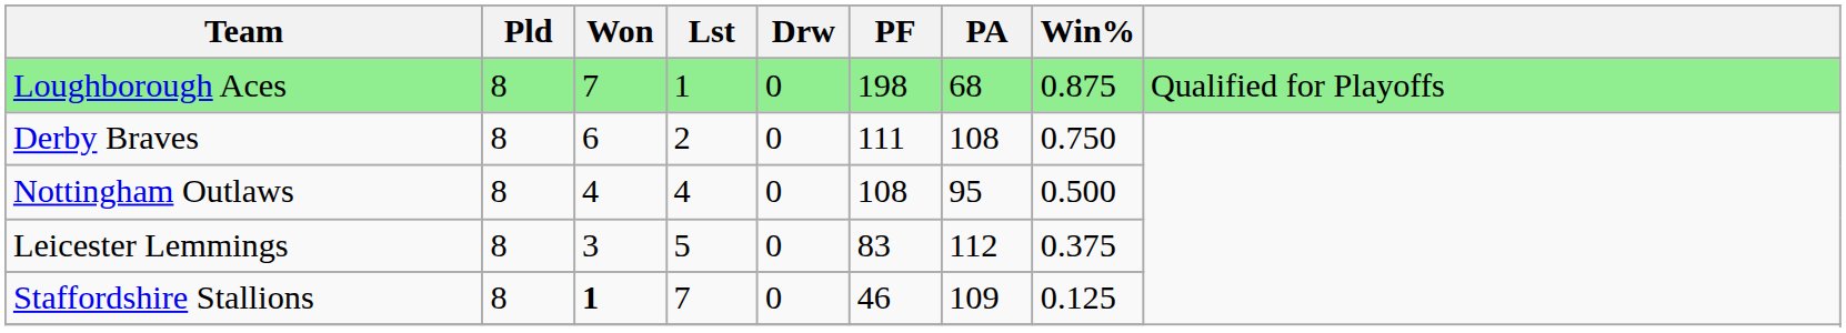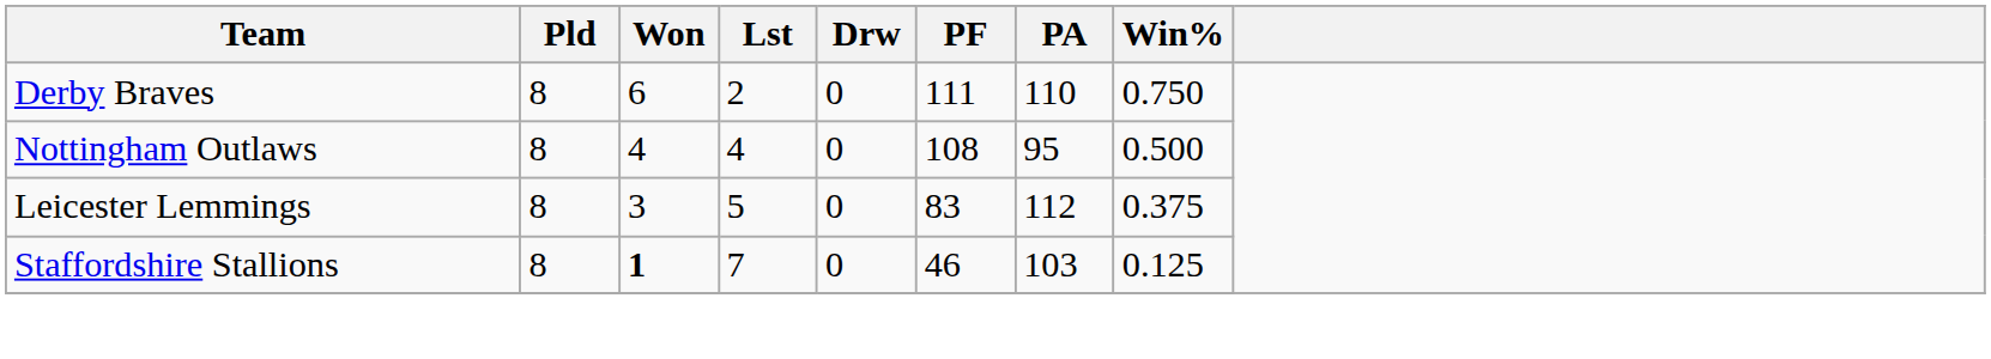 <table class="wikitable">
 <tr>
 <th width=26%>Team</th>
 <th width=5%>Pld</th>
 <th width=5%>Won</th>
 <th width=5%>Lst</th>
 <th width=5%>Drw</th>
 <th width=5%>PF</th>
 <th width=5%>PA</th>
 <th width=6%>Win%</th>
 <th width=38%></th>
 </tr>
-<tr style="background:lightgreen">
-<td><a href='#'>Loughborough</a> Aces</td>
-<td>8</td>
-<td>7</td>
-<td>1</td>
-<td>0</td>
-<td>198</td>
-<td>68</td>
-<td>0.875</td>
-<td>Qualified for Playoffs</td>
-</tr>
 <tr>
 <td><a href='#'>Derby</a> Braves</td>
 <td>8</td>
 <td>6</td>
 <td>2</td>
 <td>0</td>
 <td>111</td>
-<td>108</td>
+<td>110</td>
 <td>0.750</td>
 </tr>
 <tr>
 <td><a href='#'>Nottingham</a> Outlaws</td>
 <td>8</td>
 <td>4</td>
 <td>4</td>
 <td>0</td>
 <td>108</td>
 <td>95</td>
 <td>0.500</td>
 </tr>
 <tr>
 <td>Leicester Lemmings</td>
 <td>8</td>
 <td>3</td>
 <td>5</td>
 <td>0</td>
 <td>83</td>
 <td>112</td>
 <td>0.375</td>
 </tr>
 <tr>
 <td><a href='#'>Staffordshire</a> Stallions</td>
 <td>8</td>
 <td><strong>1</strong></td>
 <td>7</td>
 <td>0</td>
 <td>46</td>
-<td>109</td>
+<td>103</td>
 <td>0.125</td>
 </tr>
 <tr>
 </tr>
 </table>
